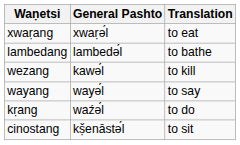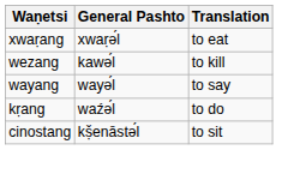 <table class="wikitable">
 <tr>
 <th>Waṇetsi</th>
 <th>General Pashto</th>
 <th>Translation</th>
 </tr>
 <tr>
 <td>xwaṛang</td>
 <td>xwaṛә́l</td>
 <td>to eat</td>
-</tr>
-<tr>
-<td>lambedang</td>
-<td>lambedә́l</td>
-<td>to bathe</td>
 </tr>
 <tr>
 <td>wezang</td>
 <td>kawә́l</td>
 <td>to kill</td>
 </tr>
 <tr>
 <td>wayang</td>
 <td>wayә́l</td>
 <td>to say</td>
 </tr>
 <tr>
 <td>kṛang</td>
 <td>waźә́l</td>
 <td>to do</td>
 </tr>
 <tr>
 <td>cinostang</td>
 <td>kṣ̌enāstә́l</td>
 <td>to sit</td>
 </tr>
 </table>
